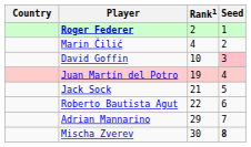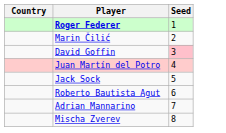 <table class="sortable wikitable">
 <tr>
 <th width="70">Country</th>
 <th width="175">Player</th>
-<th>Rank<sup>1</sup></th>
 <th>Seed</th>
 </tr>
 <tr style="background:#cfc;">
 <td></td>
 <td><strong><a href='#'>Roger Federer</a></strong></td>
-<td>2</td>
 <td>1</td>
 </tr>
 <tr>
 <td></td>
 <td><a href='#'>Marin Čilić</a></td>
-<td>4</td>
 <td>2</td>
 </tr>
 <tr>
 <td></td>
 <td><a href='#'>David Goffin</a></td>
-<td>10</td>
 <td style="background: pink;">3</td>
 </tr>
 <tr style="background:#fcc;">
 <td></td>
 <td><a href='#'>Juan Martín del Potro</a></td>
-<td>19</td>
 <td>4</td>
 </tr>
 <tr>
 <td></td>
 <td><a href='#'>Jack Sock</a></td>
-<td>21</td>
 <td>5</td>
 </tr>
 <tr>
 <td></td>
 <td><a href='#'>Roberto Bautista Agut</a></td>
-<td>22</td>
 <td>6</td>
 </tr>
 <tr>
 <td></td>
 <td><a href='#'>Adrian Mannarino</a></td>
-<td>29</td>
 <td>7</td>
 </tr>
 <tr>
 <td></td>
 <td><a href='#'>Mischa Zverev</a></td>
-<td>30</td>
-<td><strong>8</strong></td>
+<td>8</td>
 </tr>
 </table>
